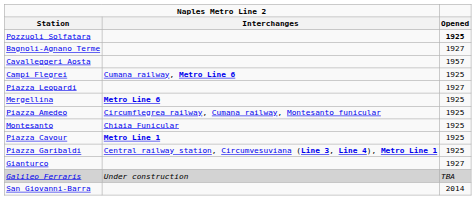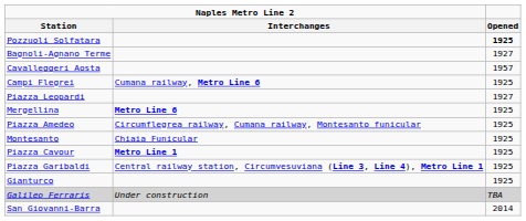 <table class="wikitable">
 <tr>
 <td colspan="2" align="center"><strong>Naples Metro Line 2</strong></td>
 <td></td>
 </tr>
 <tr>
 <th>Station</th>
 <th>Interchanges</th>
 <th>Opened</th>
 </tr>
 <tr>
 <td><a href='#'>Pozzuoli Solfatara</a></td>
 <td></td>
 <td align="center"><strong>1925</strong></td>
 </tr>
 <tr>
 <td><a href='#'>Bagnoli-Agnano Terme</a></td>
 <td></td>
 <td align="center">1927</td>
 </tr>
 <tr>
 <td><a href='#'>Cavalleggeri Aosta</a></td>
 <td></td>
 <td align="center">1957</td>
 </tr>
 <tr>
 <td><a href='#'>Campi Flegrei</a></td>
 <td><a href='#'>Cumana railway</a>, <strong><a href='#'>Metro Line 6</a></strong></td>
 <td align="center">1925</td>
 </tr>
 <tr>
 <td><a href='#'>Piazza Leopardi</a></td>
 <td></td>
 <td align="center">1927</td>
 </tr>
 <tr>
 <td><a href='#'>Mergellina</a></td>
 <td><strong><a href='#'>Metro Line 6</a></strong></td>
 <td align="center">1925</td>
 </tr>
 <tr>
 <td><a href='#'>Piazza Amedeo</a></td>
 <td><a href='#'>Circumflegrea railway</a>, <a href='#'>Cumana railway</a>, <a href='#'>Montesanto funicular</a></td>
 <td align="center">1925</td>
 </tr>
 <tr>
 <td><a href='#'>Montesanto</a></td>
 <td><a href='#'>Chiaia Funicular</a></td>
 <td align="center">1925</td>
 </tr>
 <tr>
 <td><a href='#'>Piazza Cavour</a></td>
 <td><strong><a href='#'>Metro Line 1</a></strong></td>
 <td align="center">1925</td>
 </tr>
 <tr>
 <td><a href='#'>Piazza Garibaldi</a></td>
 <td><a href='#'>Central railway station</a>, <a href='#'>Circumvesuviana</a> (<strong><a href='#'>Line 3</a></strong>, <strong><a href='#'>Line 4</a></strong>), <strong><a href='#'>Metro Line 1</a></strong></td>
 <td align="center">1925</td>
 </tr>
 <tr>
 <td><a href='#'>Gianturco</a></td>
 <td></td>
-<td align="center">1927</td>
+<td align="center">1925</td>
 </tr>
 <tr style="background:#D3D3D3;">
 <td><em><a href='#'>Galileo Ferraris</a></em></td>
 <td><em>Under construction</em></td>
 <td><em>TBA</em></td>
 </tr>
 <tr>
 <td><a href='#'>San Giovanni-Barra</a></td>
 <td></td>
 <td align="center">2014</td>
 </tr>
 </table>
